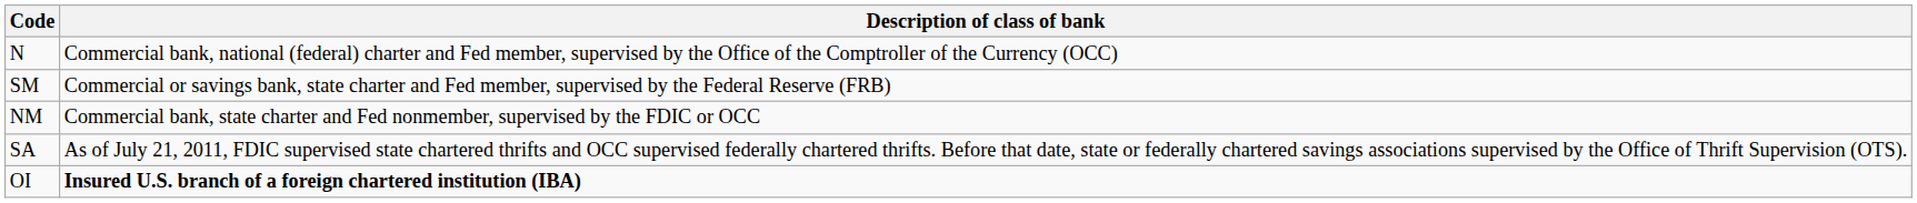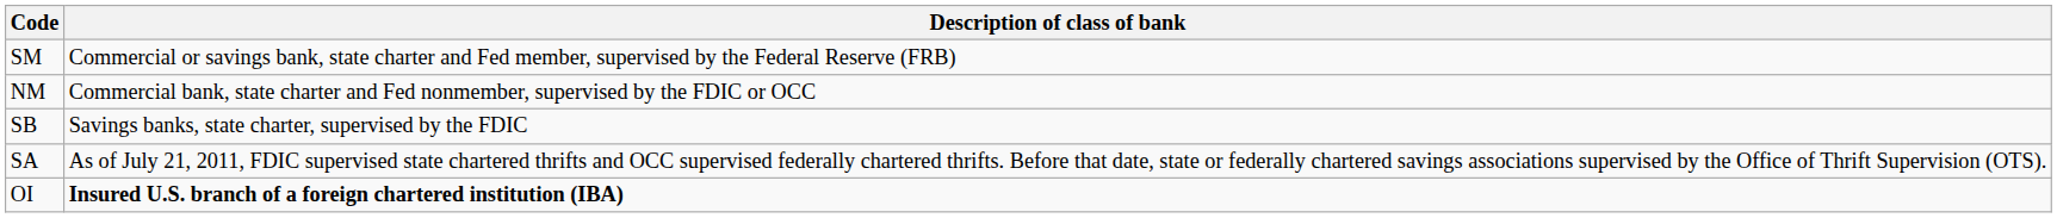 <table class=wikitable>
 <tr>
 <th>Code</th>
 <th>Description of class of bank</th>
-</tr>
-<tr>
-<td>N</td>
-<td>Commercial bank, national (federal) charter and Fed member, supervised by the Office of the Comptroller of the Currency (OCC)</td>
 </tr>
 <tr>
 <td>SM</td>
 <td>Commercial or savings bank, state charter and Fed member, supervised by the Federal Reserve (FRB)</td>
 </tr>
 <tr>
 <td>NM</td>
 <td>Commercial bank, state charter and Fed nonmember, supervised by the FDIC or OCC</td>
 </tr>
 <tr>
+<td>SB</td>
+<td>Savings banks, state charter, supervised by the FDIC</td>
+</tr>
+<tr>
 <td>SA</td>
 <td>As of July 21, 2011, FDIC supervised state chartered thrifts and OCC supervised federally chartered thrifts. Before that date, state or federally chartered savings associations supervised by the Office of Thrift Supervision (OTS).</td>
 </tr>
 <tr>
 <td>OI</td>
 <td><strong>Insured U.S. branch of a foreign chartered institution (IBA)</strong></td>
 </tr>
 </table>
